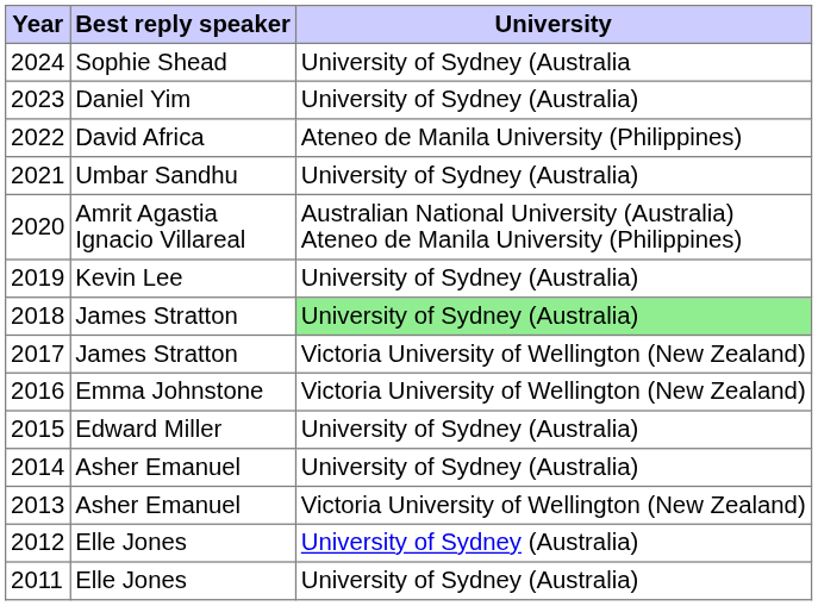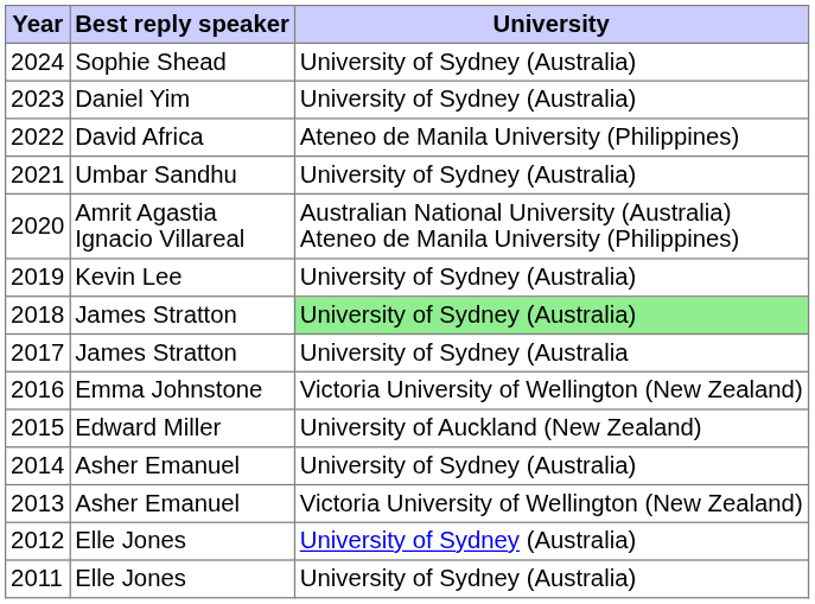 <table border=1 cellpadding=3 style="border-collapse: collapse;">
 <tr bgcolor="#ccccff">
 <th>Year</th>
 <th>Best reply speaker</th>
 <th>University</th>
 </tr>
 <tr>
 <td>2024</td>
 <td>Sophie Shead</td>
-<td>University of Sydney (Australia</td>
+<td>University of Sydney (Australia)</td>
 </tr>
 <tr>
 <td>2023</td>
 <td>Daniel Yim</td>
 <td>University of Sydney (Australia)</td>
 </tr>
 <tr>
 <td>2022</td>
 <td>David Africa</td>
 <td>Ateneo de Manila University (Philippines)</td>
 </tr>
 <tr>
 <td>2021</td>
 <td>Umbar Sandhu</td>
 <td>University of Sydney (Australia)</td>
 </tr>
 <tr>
 <td>2020</td>
 <td>Amrit Agastia<br>Ignacio Villareal</td>
 <td>Australian National University (Australia)<br>Ateneo de Manila University (Philippines)</td>
 </tr>
 <tr>
 <td>2019</td>
 <td>Kevin Lee</td>
 <td>University of Sydney (Australia)</td>
 </tr>
 <tr>
 <td>2018</td>
 <td>James Stratton</td>
 <td style="background: lightgreen;">University of Sydney (Australia)</td>
 </tr>
 <tr>
 <td>2017</td>
 <td>James Stratton</td>
-<td>Victoria University of Wellington (New Zealand)</td>
+<td>University of Sydney (Australia</td>
 </tr>
 <tr>
 <td>2016</td>
 <td>Emma Johnstone</td>
 <td>Victoria University of Wellington (New Zealand)</td>
 </tr>
 <tr>
 <td>2015</td>
 <td>Edward Miller</td>
-<td>University of Sydney (Australia)</td>
+<td>University of Auckland (New Zealand)</td>
 </tr>
 <tr>
 <td>2014</td>
 <td>Asher Emanuel</td>
 <td>University of Sydney (Australia)</td>
 </tr>
 <tr>
 <td>2013</td>
 <td>Asher Emanuel</td>
 <td>Victoria University of Wellington (New Zealand)</td>
 </tr>
 <tr>
 <td>2012</td>
 <td>Elle Jones</td>
 <td><a href='#'>University of Sydney</a> (Australia)</td>
 </tr>
 <tr>
 <td>2011</td>
 <td>Elle Jones</td>
 <td>University of Sydney (Australia)</td>
 </tr>
 </table>
